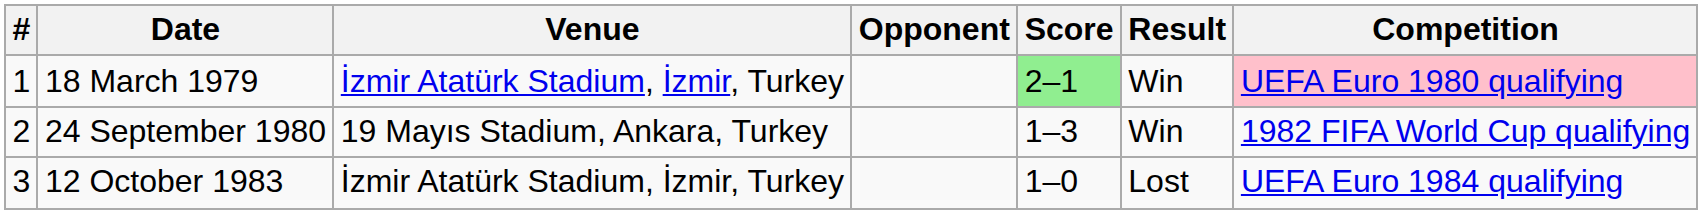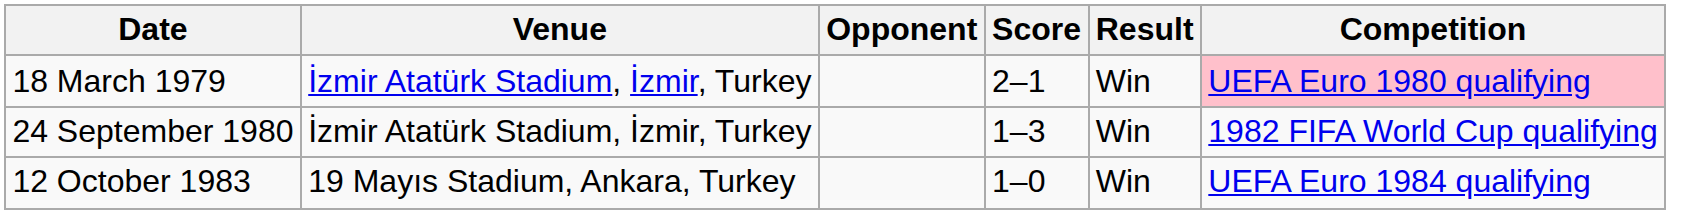 <table class="wikitable">
 <tr>
-<th>#</th>
 <th>Date</th>
 <th>Venue</th>
 <th>Opponent</th>
 <th>Score</th>
 <th>Result</th>
 <th>Competition</th>
 </tr>
 <tr>
-<td>1</td>
 <td>18 March 1979</td>
 <td><a href='#'>İzmir Atatürk Stadium</a>, <a href='#'>İzmir</a>, Turkey</td>
 <td></td>
-<td style="background: lightgreen;">2–1</td>
+<td>2–1</td>
 <td>Win</td>
 <td style="background: pink;"><a href='#'>UEFA Euro 1980 qualifying</a></td>
 </tr>
 <tr>
-<td>2</td>
 <td>24 September 1980</td>
-<td>19 Mayıs Stadium, Ankara, Turkey</td>
+<td>İzmir Atatürk Stadium, İzmir, Turkey</td>
 <td></td>
 <td>1–3</td>
 <td>Win</td>
 <td><a href='#'>1982 FIFA World Cup qualifying</a></td>
 </tr>
 <tr>
-<td>3</td>
 <td>12 October 1983</td>
-<td>İzmir Atatürk Stadium, İzmir, Turkey</td>
+<td>19 Mayıs Stadium, Ankara, Turkey</td>
 <td></td>
 <td>1–0</td>
-<td>Lost</td>
+<td>Win</td>
 <td><a href='#'>UEFA Euro 1984 qualifying</a></td>
 </tr>
 </table>
